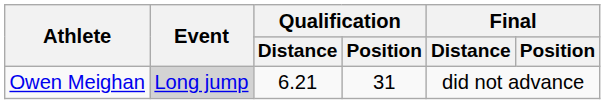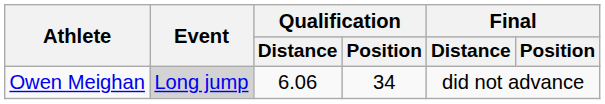 <table class=wikitable style="font-size:90%">
 <tr>
 <th rowspan="2">Athlete</th>
 <th rowspan="2">Event</th>
 <th colspan="2">Qualification</th>
 <th colspan="2">Final</th>
 </tr>
 <tr style="font-size:95%">
 <th>Distance</th>
 <th>Position</th>
 <th>Distance</th>
 <th>Position</th>
 </tr>
 <tr align=center>
 <td align=left><a href='#'>Owen Meighan</a></td>
 <td align=left style="background: lightgrey;"><a href='#'>Long jump</a></td>
-<td>6.21</td>
-<td>31</td>
+<td>6.06</td>
+<td>34</td>
 <td colspan=2>did not advance</td>
 </tr>
 </table>
